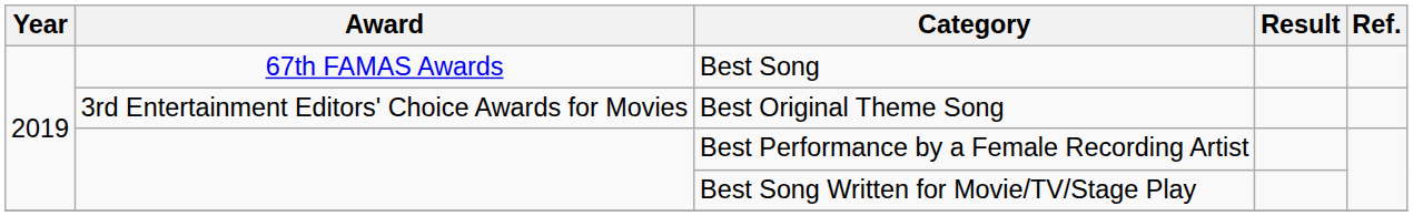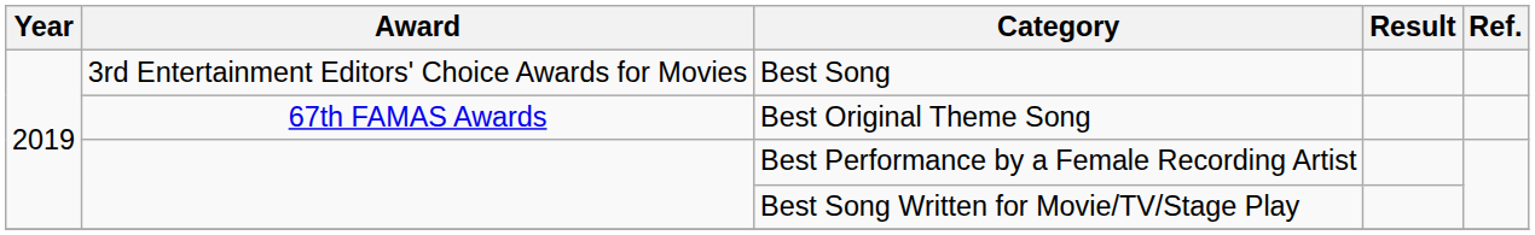 <table class="wikitable mw-collapsible">
 <tr>
 <th>Year</th>
 <th>Award</th>
 <th>Category</th>
 <th>Result</th>
 <th>Ref.</th>
 </tr>
 <tr>
 <td rowspan="4">2019</td>
-<td style="text-align:center;"><a href='#'>67th FAMAS Awards</a></td>
+<td>3rd Entertainment Editors' Choice Awards for Movies</td>
 <td>Best Song</td>
 <td></td>
 <td style="text-align:center;"></td>
 </tr>
 <tr>
-<td>3rd Entertainment Editors' Choice Awards for Movies</td>
+<td style="text-align:center;"><a href='#'>67th FAMAS Awards</a></td>
 <td>Best Original Theme Song</td>
 <td></td>
 <td style="text-align:center;"></td>
 </tr>
 <tr>
 <td rowspan=2></td>
 <td>Best Performance by a Female Recording Artist</td>
 <td></td>
 <td rowspan=2></td>
 </tr>
 <tr>
 <td>Best Song Written for Movie/TV/Stage Play</td>
 <td></td>
 </tr>
 <tr>
 </tr>
 </table>
